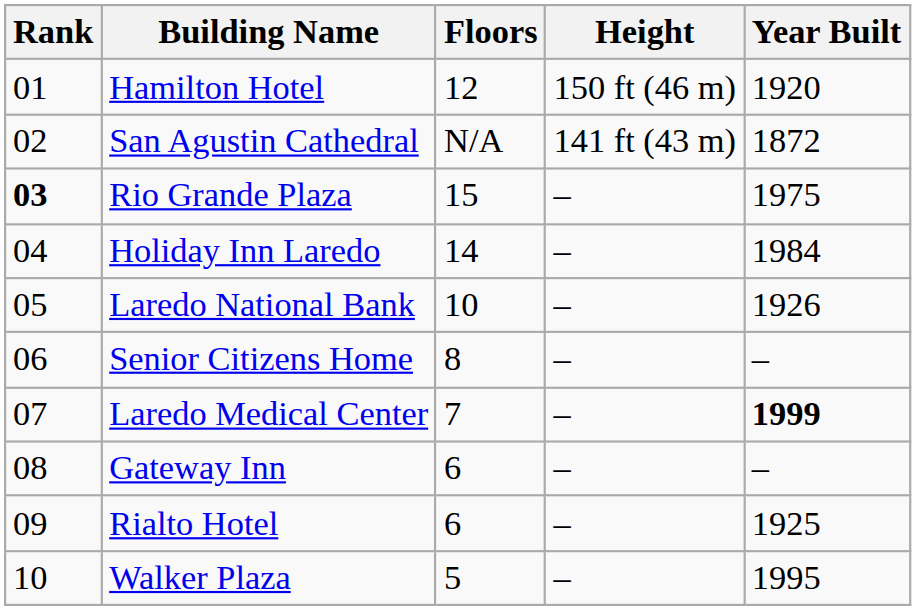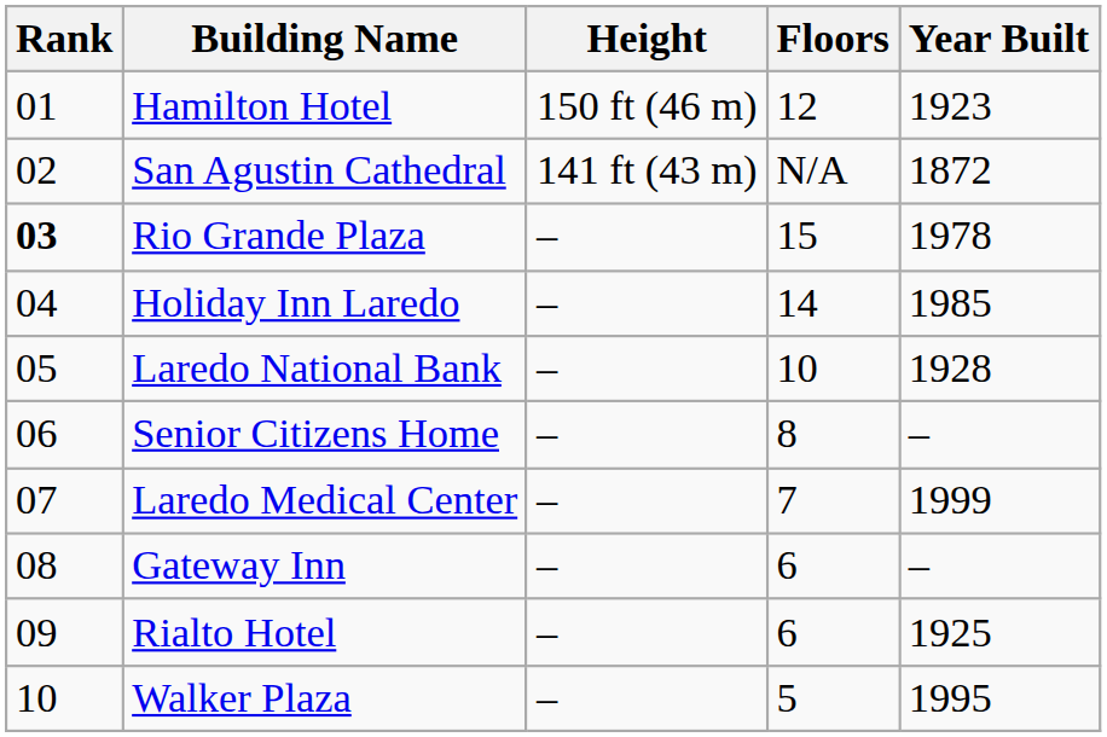 <table class="wikitable">
 <tr>
 <th>Rank</th>
 <th>Building Name</th>
+<th>Height</th>
 <th>Floors</th>
-<th>Height</th>
 <th>Year Built</th>
 </tr>
 <tr valign="top">
 <td>01</td>
 <td><a href='#'>Hamilton Hotel</a></td>
+<td>150 ft (46 m)</td>
 <td>12</td>
-<td>150 ft (46 m)</td>
-<td>1920</td>
+<td>1923</td>
 </tr>
 <tr valign="top">
 <td>02</td>
 <td><a href='#'>San Agustin Cathedral</a></td>
+<td>141 ft (43 m)</td>
 <td>N/A</td>
-<td>141 ft (43 m)</td>
 <td>1872</td>
 </tr>
 <tr valign="top">
 <td><strong>03</strong></td>
 <td><a href='#'>Rio Grande Plaza</a></td>
+<td>–</td>
 <td>15</td>
-<td>–</td>
-<td>1975</td>
+<td>1978</td>
 </tr>
 <tr valign="top">
 <td>04</td>
 <td><a href='#'>Holiday Inn Laredo</a></td>
+<td>–</td>
 <td>14</td>
-<td>–</td>
-<td>1984</td>
+<td>1985</td>
 </tr>
 <tr valign="top">
 <td>05</td>
 <td><a href='#'>Laredo National Bank</a></td>
+<td>–</td>
 <td>10</td>
-<td>–</td>
-<td>1926</td>
+<td>1928</td>
 </tr>
 <tr valign="top">
 <td>06</td>
 <td><a href='#'>Senior Citizens Home</a></td>
+<td>–</td>
 <td>8</td>
-<td>–</td>
 <td>–</td>
 </tr>
 <tr valign="top">
 <td>07</td>
 <td><a href='#'>Laredo Medical Center</a></td>
+<td>–</td>
 <td>7</td>
-<td>–</td>
-<td><strong>1999</strong></td>
+<td>1999</td>
 </tr>
 <tr valign="top">
 <td>08</td>
 <td><a href='#'>Gateway Inn</a></td>
+<td>–</td>
 <td>6</td>
-<td>–</td>
 <td>–</td>
 </tr>
 <tr valign="top">
 <td>09</td>
 <td><a href='#'>Rialto Hotel</a></td>
+<td>–</td>
 <td>6</td>
-<td>–</td>
 <td>1925</td>
 </tr>
 <tr valign="top">
 <td>10</td>
 <td><a href='#'>Walker Plaza</a></td>
+<td>–</td>
 <td>5</td>
-<td>–</td>
 <td>1995</td>
 </tr>
 </table>
